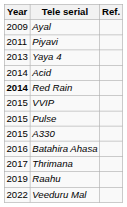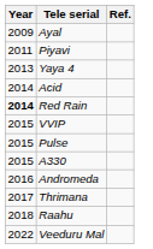 <table class="wikitable">
 <tr>
 <th>Year</th>
 <th>Tele serial</th>
 <th>Ref.</th>
 </tr>
 <tr>
 <td>2009</td>
 <td><em>Ayal</em></td>
 <td></td>
 </tr>
 <tr>
 <td>2011</td>
 <td><em>Piyavi</em></td>
 <td></td>
 </tr>
 <tr>
 <td>2013</td>
 <td><em>Yaya 4</em></td>
 <td></td>
 </tr>
 <tr>
 <td>2014</td>
 <td><em>Acid</em></td>
 <td></td>
 </tr>
 <tr>
 <td><strong>2014</strong></td>
 <td><em>Red Rain</em></td>
 <td></td>
 </tr>
 <tr>
 <td>2015</td>
 <td><em>VVIP</em></td>
 <td></td>
 </tr>
 <tr>
 <td>2015</td>
 <td><em>Pulse</em></td>
 <td></td>
 </tr>
 <tr>
 <td>2015</td>
 <td><em>A330</em></td>
 <td></td>
 </tr>
 <tr>
 <td>2016</td>
-<td><em>Batahira Ahasa</em></td>
+<td><em>Andromeda</em></td>
 <td></td>
 </tr>
 <tr>
 <td>2017</td>
 <td><em>Thrimana</em></td>
 <td></td>
 </tr>
 <tr>
-<td>2019</td>
+<td>2018</td>
 <td><em>Raahu</em></td>
 <td></td>
 </tr>
 <tr>
 <td>2022</td>
 <td><em>Veeduru Mal</em></td>
 <td></td>
 </tr>
 </table>
